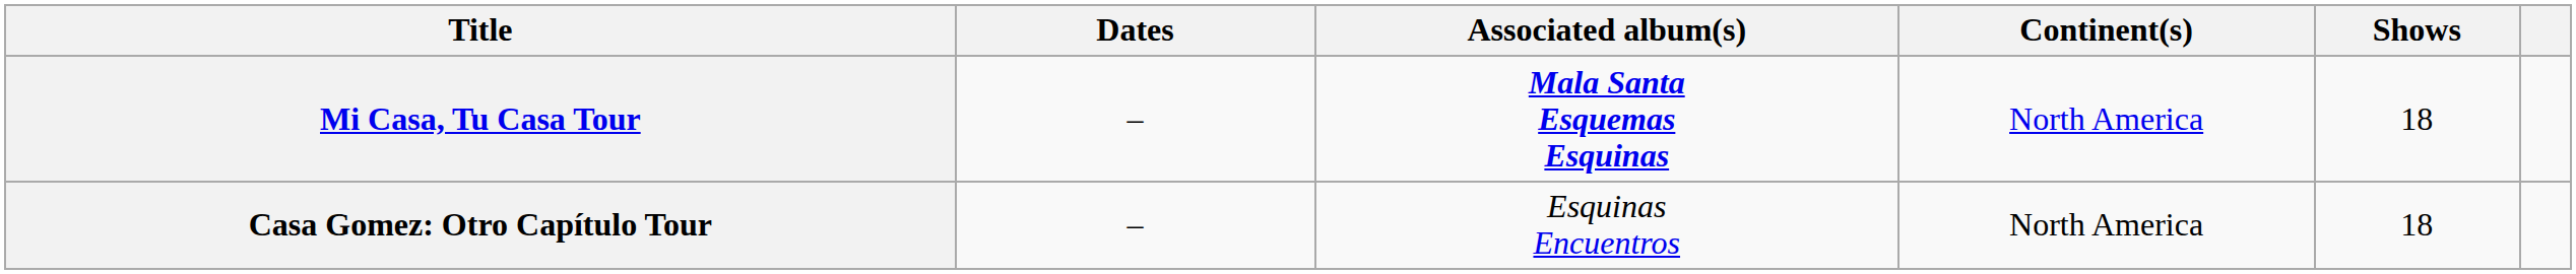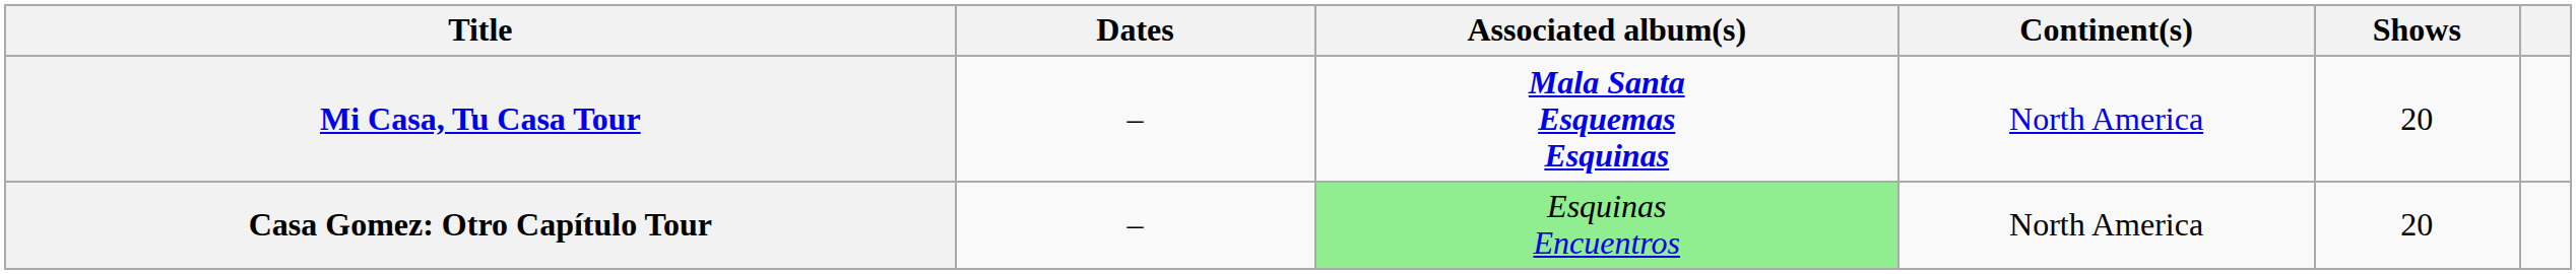 <table class="wikitable sortable plainrowheaders" style="text-align:center;" width="100%">
 <tr>
 <th scope="col">Title</th>
 <th scope="col" width="14%">Dates</th>
 <th scope="col">Associated album(s)</th>
 <th scope="col">Continent(s)</th>
 <th scope="col">Shows</th>
 <th scope="col" width="2%" class="unsortable"></th>
 </tr>
 <tr>
 <th scope="row"><a href='#'>Mi Casa, Tu Casa Tour</a></th>
 <td>–<br></td>
 <td><strong><em><a href='#'>Mala Santa</a></em><br><em><a href='#'>Esquemas</a></em><br><em><a href='#'>Esquinas</a></em></strong></td>
 <td><a href='#'>North America</a></td>
-<td>18</td>
+<td>20</td>
 <td><br></td>
 </tr>
 <tr>
 <th scope="row">Casa Gomez: Otro Capítulo Tour</th>
 <td>–<br></td>
-<td><em>Esquinas</em><br><em><a href='#'>Encuentros</a></em></td>
+<td style="background: lightgreen;"><em>Esquinas</em><br><em><a href='#'>Encuentros</a></em></td>
 <td>North America</td>
-<td>18</td>
+<td>20</td>
 <td></td>
 </tr>
 </table>
